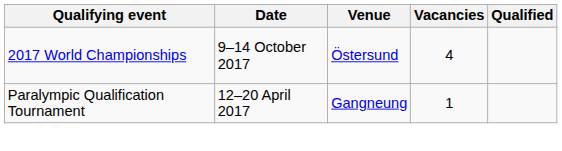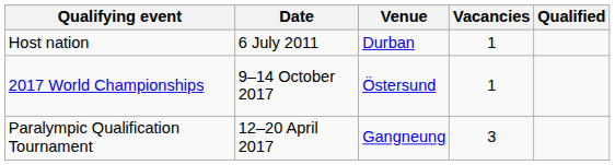 <table class="wikitable">
 <tr>
 <th>Qualifying event</th>
 <th>Date</th>
 <th>Venue</th>
 <th>Vacancies</th>
 <th>Qualified</th>
 </tr>
 <tr>
+<td>Host nation</td>
+<td>6 July 2011</td>
+<td> <a href='#'>Durban</a></td>
+<td align="center">1</td>
+<td></td>
+</tr>
+<tr>
 <td><a href='#'>2017 World Championships</a></td>
 <td>9–14 October 2017</td>
 <td> <a href='#'>Östersund</a></td>
-<td align="center">4</td>
+<td align="center">1</td>
 <td><br><br><br></td>
 </tr>
 <tr>
 <td>Paralympic Qualification Tournament</td>
 <td>12–20 April 2017</td>
 <td> <a href='#'>Gangneung</a></td>
-<td align="center">1</td>
+<td align="center">3</td>
 <td><br><br></td>
 </tr>
 </table>
